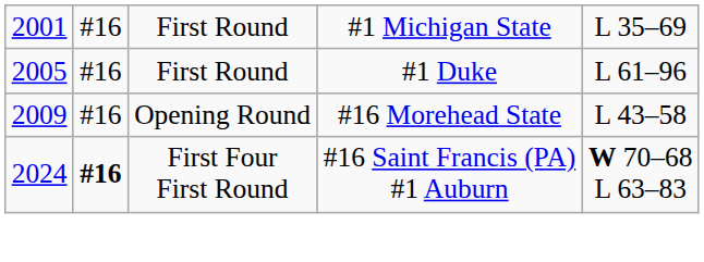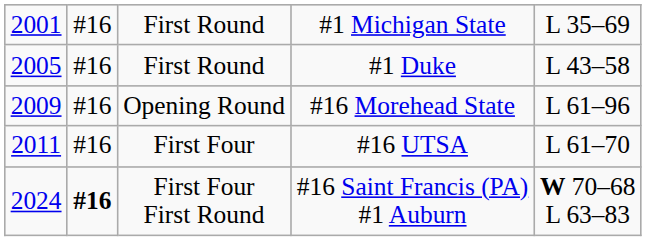 <table class="wikitable">
 <tr align="center">
 <td><a href='#'>2001</a></td>
 <td>#16</td>
 <td>First Round</td>
 <td>#1 <a href='#'>Michigan State</a></td>
 <td>L 35–69</td>
 </tr>
 <tr align="center">
 <td><a href='#'>2005</a></td>
 <td>#16</td>
 <td>First Round</td>
 <td>#1 <a href='#'>Duke</a></td>
-<td>L 61–96</td>
+<td>L 43–58</td>
 </tr>
 <tr align="center">
 <td><a href='#'>2009</a></td>
 <td>#16</td>
 <td>Opening Round</td>
 <td>#16 <a href='#'>Morehead State</a></td>
-<td>L 43–58</td>
+<td>L 61–96</td>
+</tr>
+<tr align="center">
+<td><a href='#'>2011</a></td>
+<td>#16</td>
+<td>First Four</td>
+<td>#16 <a href='#'>UTSA</a></td>
+<td>L 61–70</td>
 </tr>
 <tr align="center">
 <td><a href='#'>2024</a></td>
 <td><strong>#16</strong></td>
 <td>First Four<br>First Round</td>
 <td>#16 <a href='#'>Saint Francis (PA)</a><br>#1 <a href='#'>Auburn</a></td>
 <td><strong>W</strong> 70–68<br>L 63–83</td>
 </tr>
 </table>
